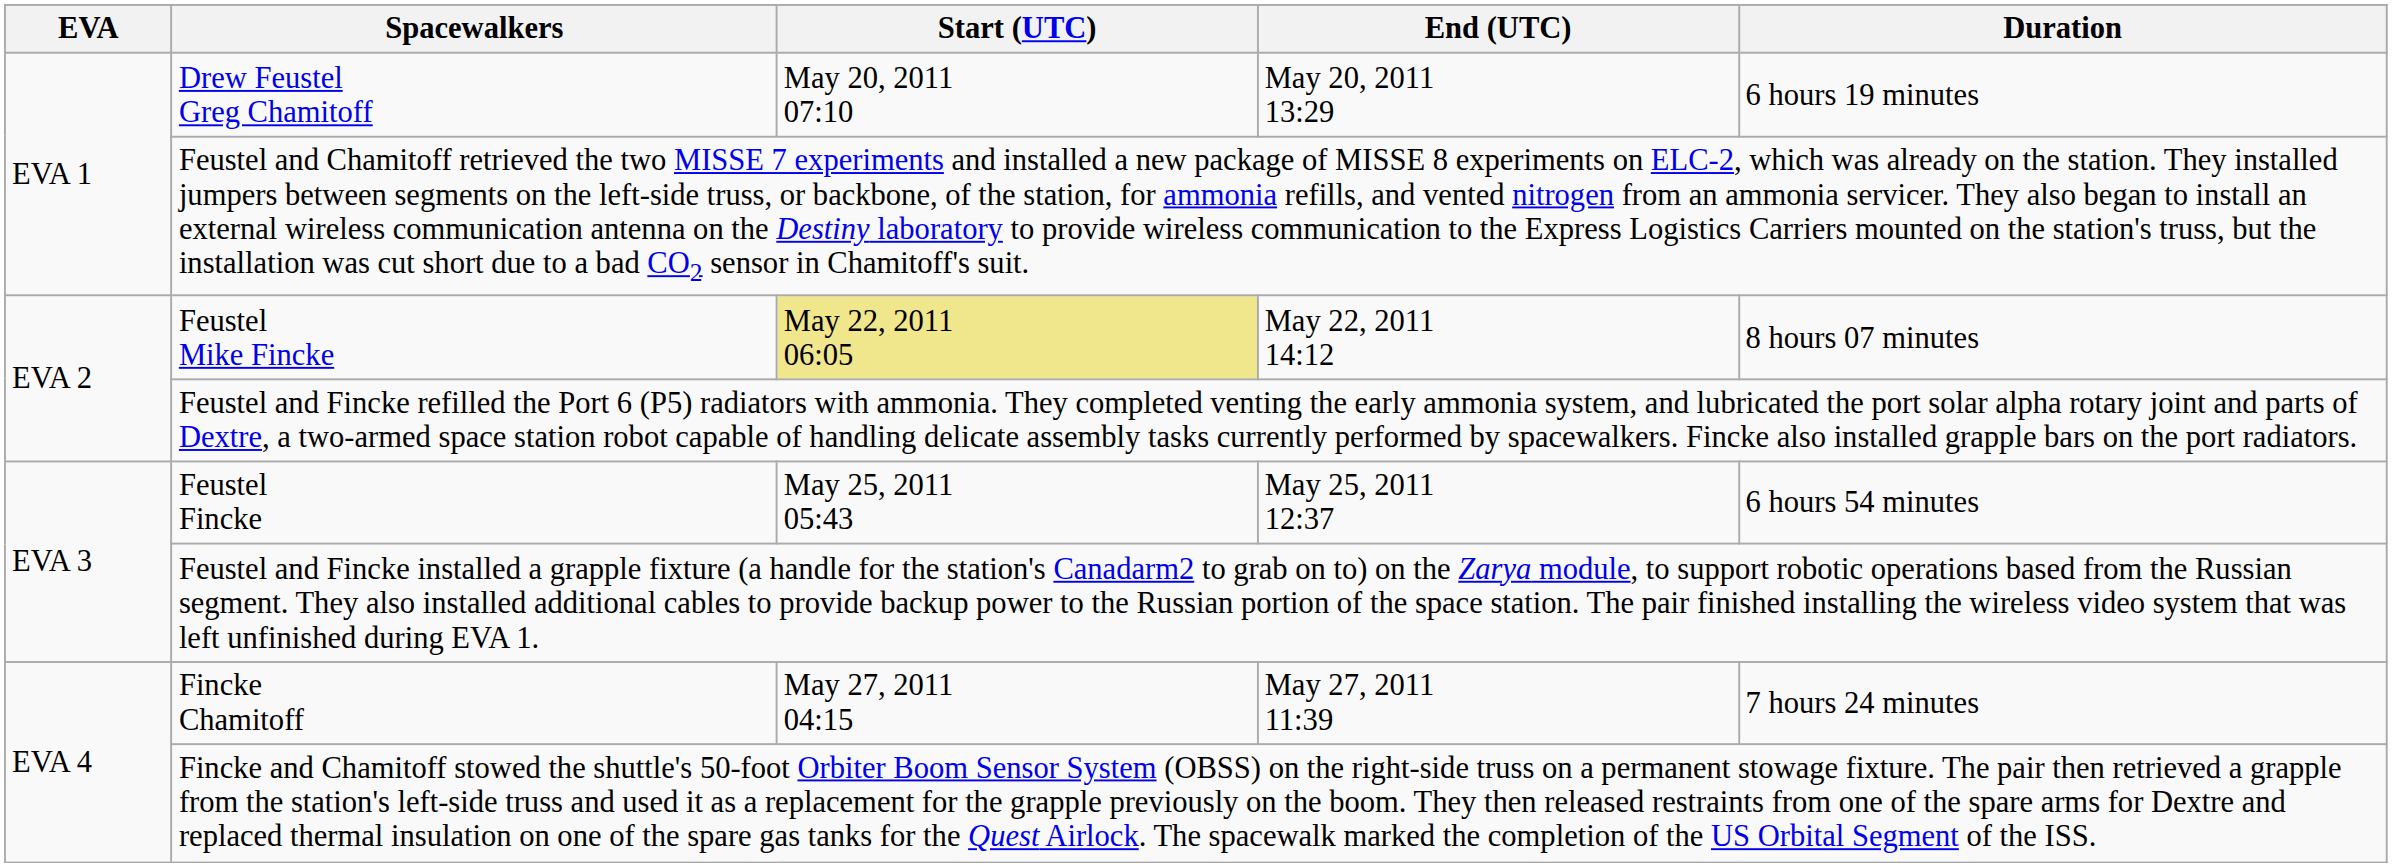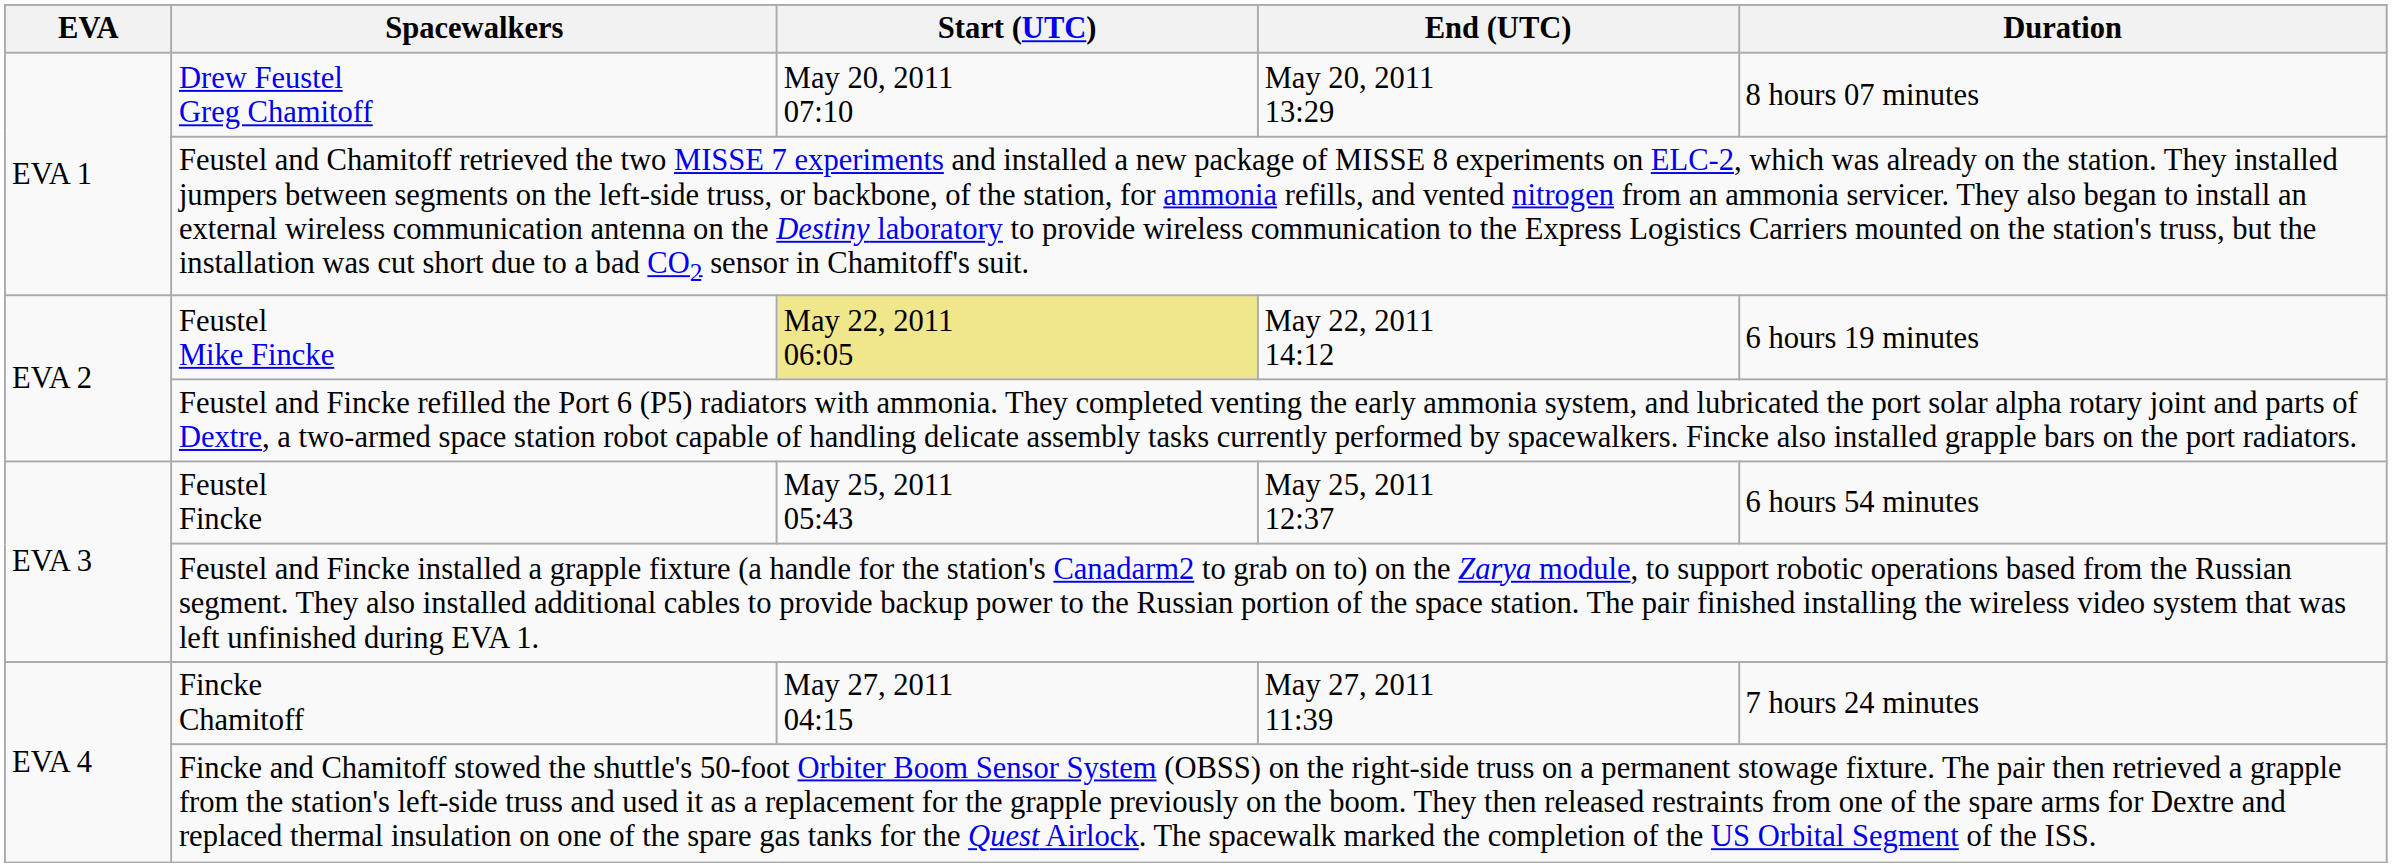 <table class="wikitable">
 <tr>
 <th style="width: 5em;">EVA</th>
 <th>Spacewalkers</th>
 <th>Start (<a href='#'>UTC</a>)</th>
 <th>End (UTC)</th>
 <th>Duration</th>
 </tr>
 <tr>
 <td rowspan="2">EVA 1</td>
 <td><a href='#'>Drew Feustel</a> <br> <a href='#'>Greg Chamitoff</a></td>
 <td>May 20, 2011<br> 07:10</td>
 <td>May 20, 2011<br> 13:29</td>
-<td>6 hours 19 minutes</td>
+<td>8 hours 07 minutes</td>
 </tr>
 <tr>
 <td colspan="4">Feustel and Chamitoff retrieved the two <a href='#'>MISSE 7 experiments</a> and installed a new package of MISSE 8 experiments on <a href='#'>ELC-2</a>, which was already on the station. They installed jumpers between segments on the left-side truss, or backbone, of the station, for <a href='#'>ammonia</a> refills, and vented <a href='#'>nitrogen</a> from an ammonia servicer. They also began to install an external wireless communication antenna on the <a href='#'><em>Destiny</em> laboratory</a> to provide wireless communication to the Express Logistics Carriers mounted on the station's truss, but the installation was cut short due to a bad <a href='#'>CO<sub>2</sub></a> sensor in Chamitoff's suit.</td>
 </tr>
 <tr>
 <td rowspan="2">EVA 2</td>
 <td>Feustel <br> <a href='#'>Mike Fincke</a></td>
 <td style="background: khaki;">May 22, 2011<br>06:05</td>
 <td>May 22, 2011<br>14:12</td>
-<td>8 hours 07 minutes</td>
+<td>6 hours 19 minutes</td>
 </tr>
 <tr>
 <td colspan="4">Feustel and Fincke refilled the Port 6 (P5) radiators with ammonia. They completed venting the early ammonia system, and lubricated the port solar alpha rotary joint and parts of <a href='#'>Dextre</a>, a two-armed space station robot capable of handling delicate assembly tasks currently performed by spacewalkers. Fincke also installed grapple bars on the port radiators.</td>
 </tr>
 <tr>
 <td rowspan="2">EVA 3</td>
 <td>Feustel <br> Fincke</td>
 <td>May 25, 2011<br>05:43</td>
 <td>May 25, 2011<br>12:37</td>
 <td>6 hours 54 minutes</td>
 </tr>
 <tr>
 <td colspan="4">Feustel and Fincke installed a grapple fixture (a handle for the station's <a href='#'>Canadarm2</a> to grab on to) on the <a href='#'><em>Zarya</em> module</a>, to support robotic operations based from the Russian segment. They also installed additional cables to provide backup power to the Russian portion of the space station. The pair finished installing the wireless video system that was left unfinished during EVA 1.</td>
 </tr>
 <tr>
 <td rowspan="2">EVA 4</td>
 <td>Fincke <br> Chamitoff</td>
 <td>May 27, 2011<br> 04:15</td>
 <td>May 27, 2011<br> 11:39</td>
 <td>7 hours 24 minutes</td>
 </tr>
 <tr>
 <td colspan="4">Fincke and Chamitoff stowed the shuttle's 50-foot <a href='#'>Orbiter Boom Sensor System</a> (OBSS) on the right-side truss on a permanent stowage fixture. The pair then retrieved a grapple from the station's left-side truss and used it as a replacement for the grapple previously on the boom. They then released restraints from one of the spare arms for Dextre and replaced thermal insulation on one of the spare gas tanks for the <a href='#'><em>Quest</em> Airlock</a>. The spacewalk marked the completion of the <a href='#'>US Orbital Segment</a> of the ISS.</td>
 </tr>
 </table>
